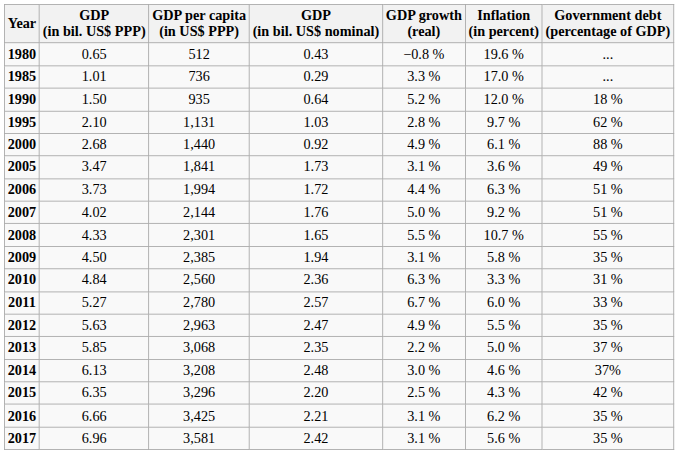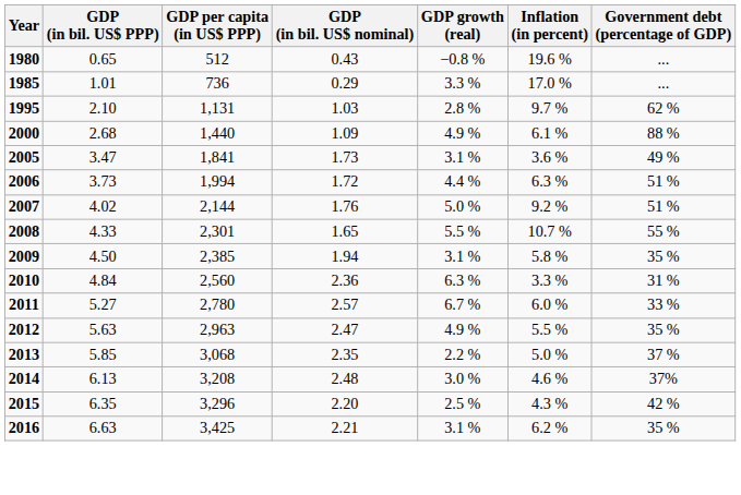 <table class="wikitable" style="text-align:center; vertical-align:middle;">
 <tr style="font-weight:bold;">
 <th>Year</th>
 <th>GDP<br>(in bil. US$ PPP)</th>
 <th>GDP per capita<br>(in US$ PPP)</th>
 <th>GDP<br>(in bil. US$ nominal)</th>
 <th>GDP growth<br>(real)</th>
 <th>Inflation<br>(in percent)</th>
 <th>Government debt<br>(percentage of GDP)</th>
 </tr>
 <tr>
 <td style="font-weight:bold;">1980</td>
 <td>0.65</td>
 <td>512</td>
 <td>0.43</td>
 <td>−0.8 %</td>
 <td>19.6 %</td>
 <td>...</td>
 </tr>
 <tr>
 <td style="font-weight:bold;">1985</td>
 <td>1.01</td>
 <td>736</td>
 <td>0.29</td>
 <td>3.3 %</td>
 <td>17.0 %</td>
 <td>...</td>
 </tr>
 <tr>
-<td style="font-weight:bold;">1990</td>
-<td>1.50</td>
-<td>935</td>
-<td>0.64</td>
-<td>5.2 %</td>
-<td>12.0 %</td>
-<td>18 %</td>
-</tr>
-<tr>
 <td style="font-weight:bold;">1995</td>
 <td>2.10</td>
 <td>1,131</td>
 <td>1.03</td>
 <td>2.8 %</td>
 <td>9.7 %</td>
 <td>62 %</td>
 </tr>
 <tr>
 <td style="font-weight:bold;">2000</td>
 <td>2.68</td>
 <td>1,440</td>
-<td>0.92</td>
+<td>1.09</td>
 <td>4.9 %</td>
 <td>6.1 %</td>
 <td>88 %</td>
 </tr>
 <tr>
 <td style="font-weight:bold;">2005</td>
 <td>3.47</td>
 <td>1,841</td>
 <td>1.73</td>
 <td>3.1 %</td>
 <td>3.6 %</td>
 <td>49 %</td>
 </tr>
 <tr>
 <td style="font-weight:bold;">2006</td>
 <td>3.73</td>
 <td>1,994</td>
 <td>1.72</td>
 <td>4.4 %</td>
 <td>6.3 %</td>
 <td>51 %</td>
 </tr>
 <tr>
 <td style="font-weight:bold;">2007</td>
 <td>4.02</td>
 <td>2,144</td>
 <td>1.76</td>
 <td>5.0 %</td>
 <td>9.2 %</td>
 <td>51 %</td>
 </tr>
 <tr>
 <td style="font-weight:bold;">2008</td>
 <td>4.33</td>
 <td>2,301</td>
 <td>1.65</td>
 <td>5.5 %</td>
 <td>10.7 %</td>
 <td>55 %</td>
 </tr>
 <tr>
 <td style="font-weight:bold;">2009</td>
 <td>4.50</td>
 <td>2,385</td>
 <td>1.94</td>
 <td>3.1 %</td>
 <td>5.8 %</td>
 <td>35 %</td>
 </tr>
 <tr>
 <td style="font-weight:bold;">2010</td>
 <td>4.84</td>
 <td>2,560</td>
 <td>2.36</td>
 <td>6.3 %</td>
 <td>3.3 %</td>
 <td>31 %</td>
 </tr>
 <tr>
 <td style="font-weight:bold;">2011</td>
 <td>5.27</td>
 <td>2,780</td>
 <td>2.57</td>
 <td>6.7 %</td>
 <td>6.0 %</td>
 <td>33 %</td>
 </tr>
 <tr>
 <td style="font-weight:bold;">2012</td>
 <td>5.63</td>
 <td>2,963</td>
 <td>2.47</td>
 <td>4.9 %</td>
 <td>5.5 %</td>
 <td>35 %</td>
 </tr>
 <tr>
 <td style="font-weight:bold;">2013</td>
 <td>5.85</td>
 <td>3,068</td>
 <td>2.35</td>
 <td>2.2 %</td>
 <td>5.0 %</td>
 <td>37 %</td>
 </tr>
 <tr>
 <td style="font-weight:bold;">2014</td>
 <td>6.13</td>
 <td>3,208</td>
 <td>2.48</td>
 <td>3.0 %</td>
 <td>4.6 %</td>
 <td>37%</td>
 </tr>
 <tr>
 <td style="font-weight:bold;">2015</td>
 <td>6.35</td>
 <td>3,296</td>
 <td>2.20</td>
 <td>2.5 %</td>
 <td>4.3 %</td>
 <td>42 %</td>
 </tr>
 <tr>
 <td style="font-weight:bold;">2016</td>
-<td>6.66</td>
+<td>6.63</td>
 <td>3,425</td>
 <td>2.21</td>
 <td>3.1 %</td>
 <td>6.2 %</td>
 <td>35 %</td>
 </tr>
-<tr>
-<td style="font-weight:bold;">2017</td>
-<td>6.96</td>
-<td>3,581</td>
-<td>2.42</td>
-<td>3.1 %</td>
-<td>5.6 %</td>
-<td>35 %</td>
-</tr>
 </table>
